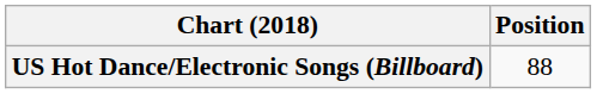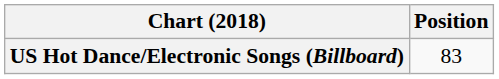 <table class="wikitable plainrowheaders" style="text-align:center">
 <tr>
 <th scope="col">Chart (2018)</th>
 <th scope="col">Position</th>
 </tr>
 <tr>
 <th scope="row">US Hot Dance/Electronic Songs (<em>Billboard</em>)</th>
-<td>88</td>
+<td>83</td>
 </tr>
 </table>
